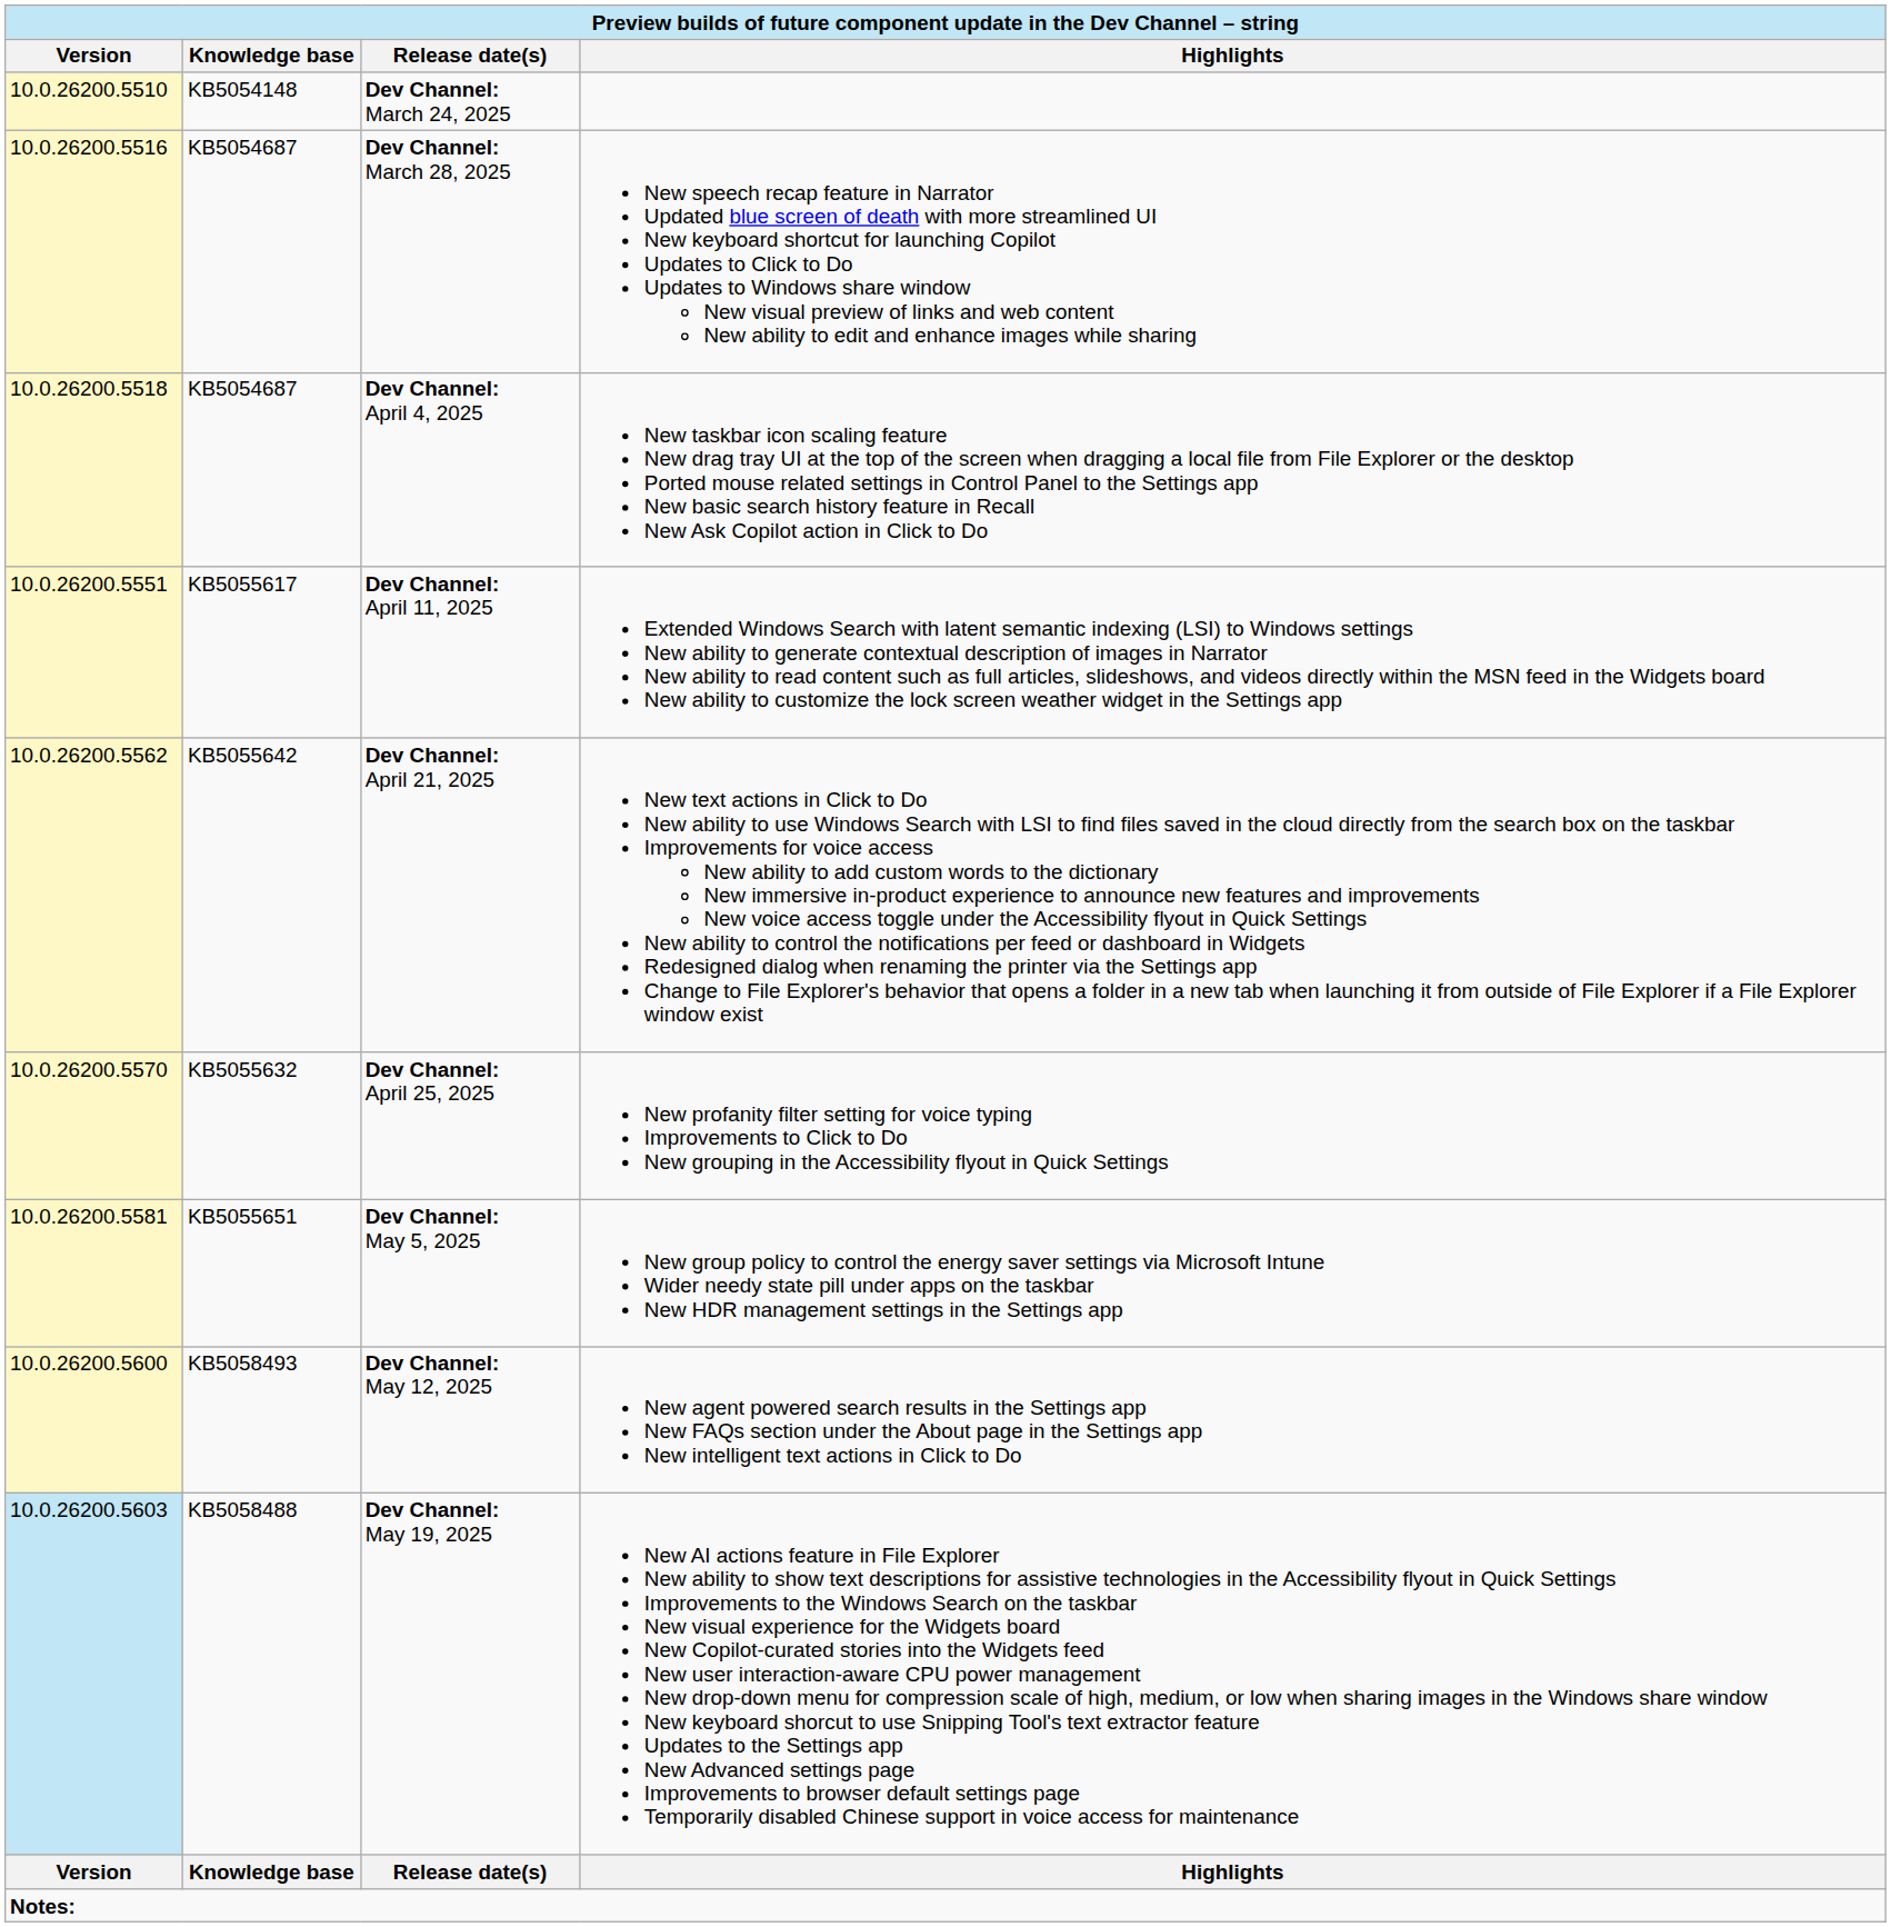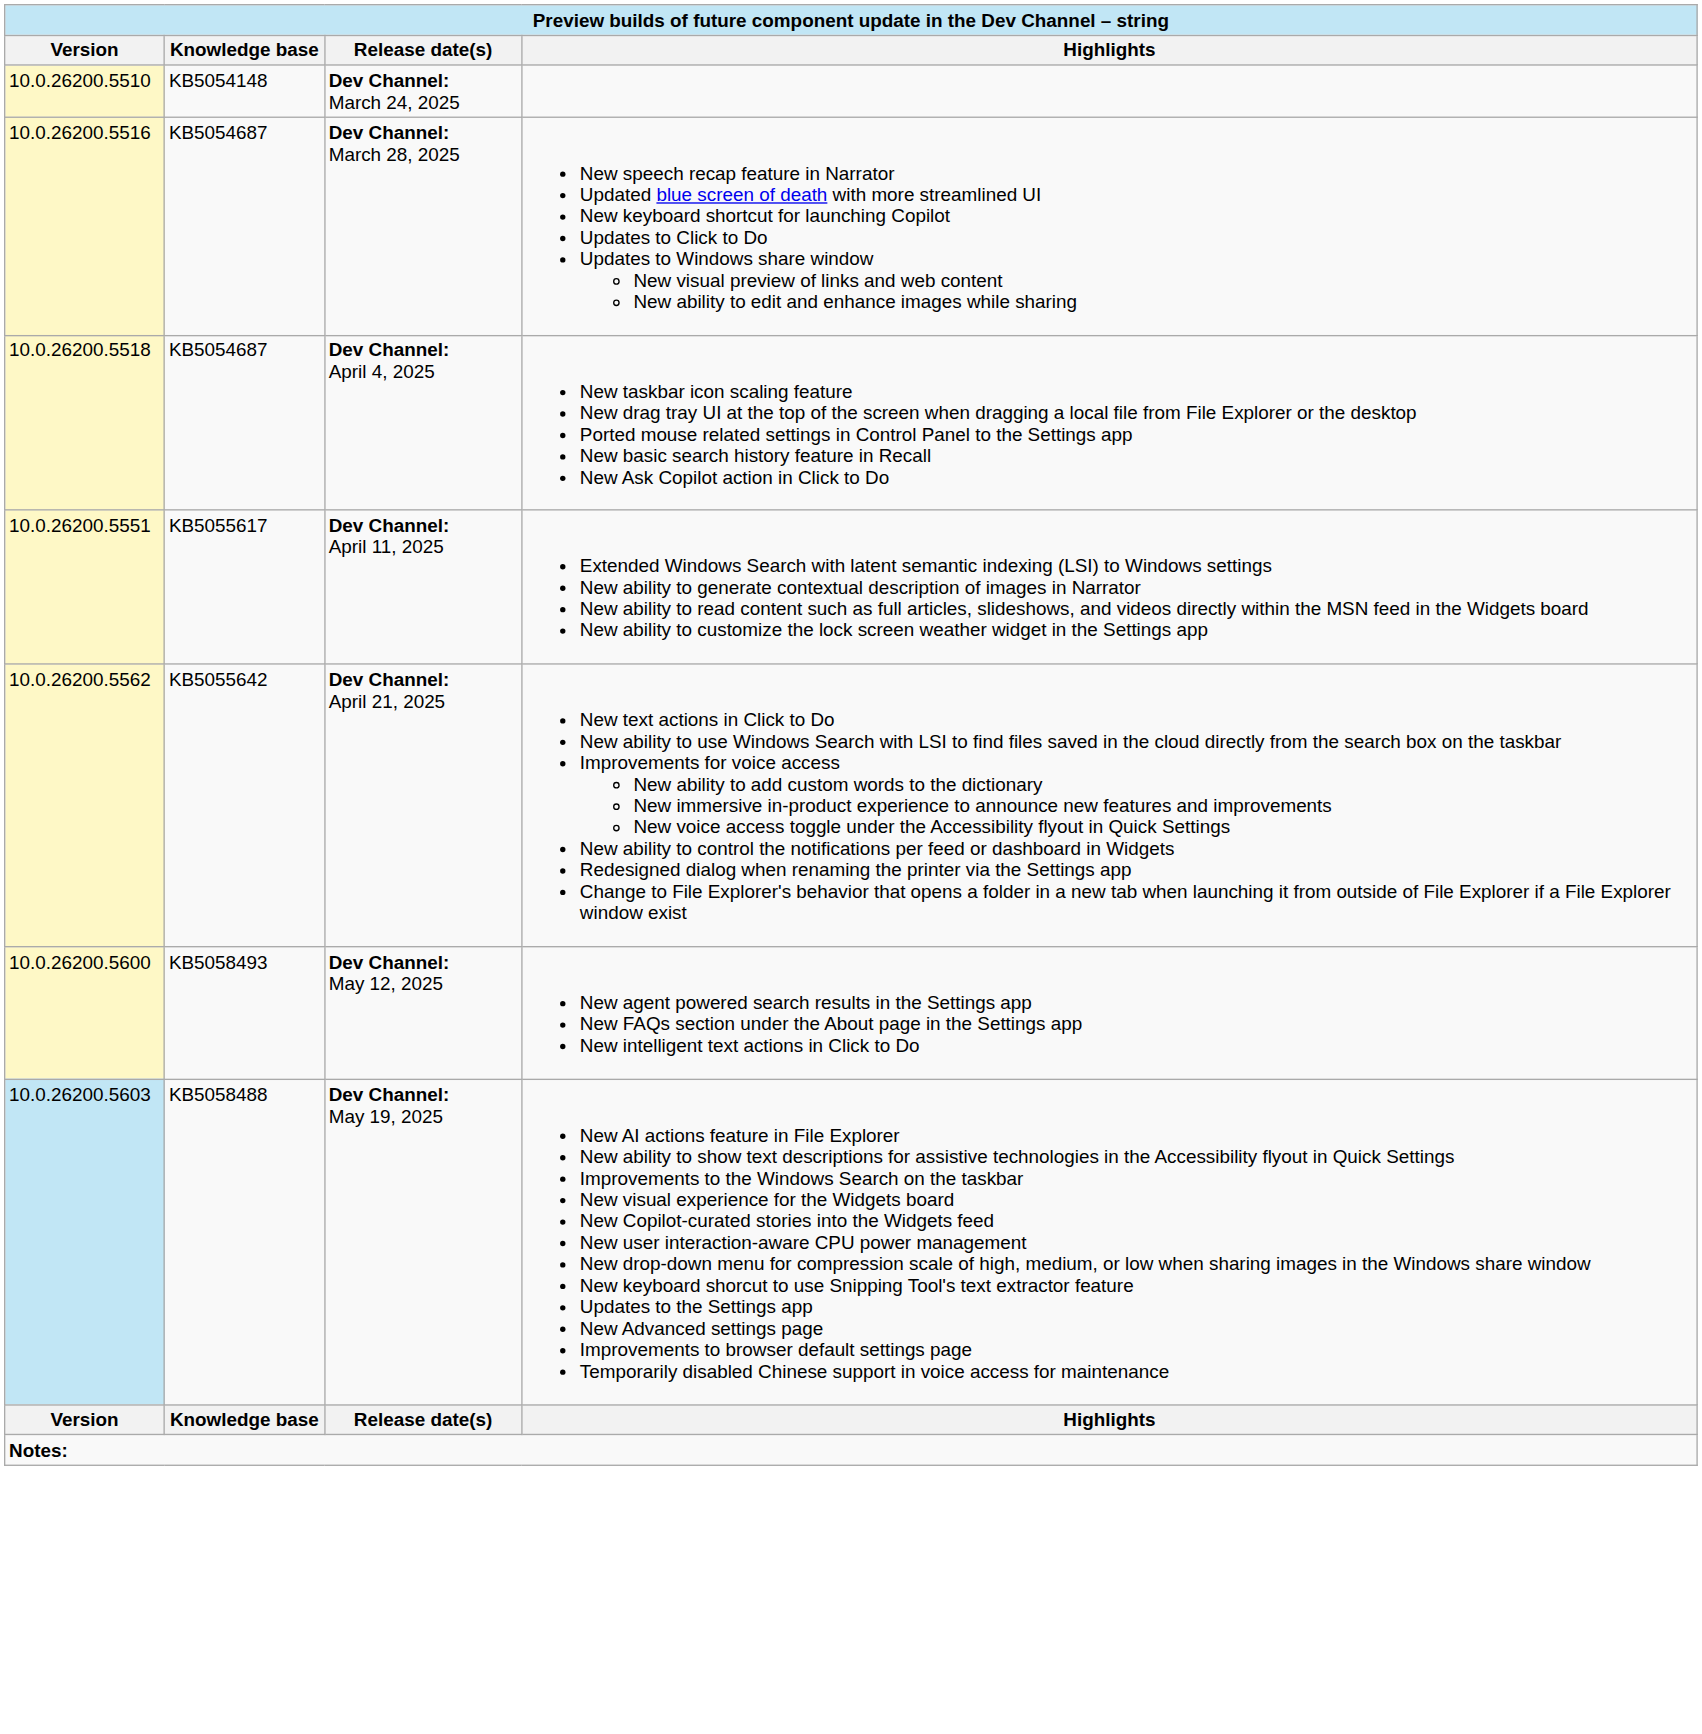 <table class="wikitable mw-collapsible mw-collapsed" style=width:100%;font-size:88%>
 <tr>
 <th colspan=4 style=background:#c1e6f5>Preview builds of future component update in the Dev Channel –  string</th>
 </tr>
 <tr>
 <th scope=col style=width:8em>Version</th>
 <th scope=col style=width:8em>Knowledge base</th>
 <th scope=col style=width:10em>Release date(s)</th>
 <th scope=col>Highlights</th>
 </tr>
 <tr valign=top>
 <td style=background:#fef8c6>10.0.26200.5510<br></td>
 <td>KB5054148</td>
 <td><strong>Dev Channel:</strong><br>March 24, 2025</td>
 <td></td>
 </tr>
 <tr valign=top>
 <td style=background:#fef8c6>10.0.26200.5516<br></td>
 <td>KB5054687</td>
 <td><strong>Dev Channel:</strong><br>March 28, 2025</td>
 <td><br><ul><li>New speech recap feature in Narrator</li><li>Updated <a href='#'>blue screen of death</a> with more streamlined UI</li><li>New  keyboard shortcut for launching Copilot</li><li>Updates to Click to Do</li><li>Updates to Windows share window<ul><li>New visual preview of links and web content</li><li>New ability to edit and enhance images while sharing</li></ul></li></ul></td>
 </tr>
 <tr valign=top>
 <td style=background:#fef8c6>10.0.26200.5518<br></td>
 <td>KB5054687</td>
 <td><strong>Dev Channel:</strong><br>April 4, 2025</td>
 <td><br><ul><li>New taskbar icon scaling feature</li><li>New drag tray UI at the top of the screen when dragging a local file from File Explorer or the desktop</li><li>Ported mouse related settings in Control Panel to the Settings app</li><li>New basic search history feature in Recall</li><li>New Ask Copilot action in Click to Do</li></ul></td>
 </tr>
 <tr valign=top>
 <td style=background:#fef8c6>10.0.26200.5551<br></td>
 <td>KB5055617</td>
 <td><strong>Dev Channel:</strong><br>April 11, 2025</td>
 <td><br><ul><li>Extended Windows Search with latent semantic indexing (LSI) to Windows settings</li><li>New ability to generate contextual description of images in Narrator</li><li>New ability to read content such as full articles, slideshows, and videos directly within the MSN feed in the Widgets board</li><li>New ability to customize the lock screen weather widget in the Settings app</li></ul></td>
 </tr>
 <tr valign=top>
 <td style=background:#fef8c6>10.0.26200.5562<br></td>
 <td>KB5055642</td>
 <td><strong>Dev Channel:</strong><br>April 21, 2025</td>
 <td><br><ul><li>New text actions in Click to Do</li><li>New ability to use Windows Search with LSI to find files saved in the cloud directly from the search box on the taskbar</li><li>Improvements for voice access<ul><li>New ability to add custom words to the dictionary</li><li>New immersive in-product experience to announce new features and improvements</li><li>New voice access toggle under the Accessibility flyout in Quick Settings</li></ul></li><li>New ability to control the notifications per feed or dashboard in Widgets</li><li>Redesigned dialog when renaming the printer via the Settings app</li><li>Change to File Explorer's behavior that opens a folder in a new tab when launching it from outside of File Explorer if a File Explorer window exist</li></ul></td>
 </tr>
 <tr valign=top>
-<td style=background:#fef8c6>10.0.26200.5570<br></td>
-<td>KB5055632</td>
-<td><strong>Dev Channel:</strong><br>April 25, 2025</td>
-<td><br><ul><li>New profanity filter setting for voice typing</li><li>Improvements to Click to Do</li><li>New grouping in the Accessibility flyout in Quick Settings</li></ul></td>
-</tr>
-<tr valign=top>
-<td style=background:#fef8c6>10.0.26200.5581<br></td>
-<td>KB5055651</td>
-<td><strong>Dev Channel:</strong><br>May 5, 2025</td>
-<td><br><ul><li>New group policy to control the energy saver settings via Microsoft Intune</li><li>Wider needy state pill under apps on the taskbar</li><li>New HDR management settings in the Settings app</li></ul></td>
-</tr>
-<tr valign=top>
 <td style=background:#fef8c6>10.0.26200.5600<br></td>
 <td>KB5058493</td>
 <td><strong>Dev Channel:</strong><br>May 12, 2025</td>
 <td><br><ul><li>New agent powered search results in the Settings app</li><li>New FAQs section under the About page in the Settings app</li><li>New intelligent text actions in Click to Do</li></ul></td>
 </tr>
 <tr valign=top>
 <td style=background:#c1e6f5>10.0.26200.5603<br></td>
 <td>KB5058488</td>
 <td><strong>Dev Channel:</strong><br>May 19, 2025</td>
 <td><br><ul><li>New AI actions feature in File Explorer</li><li>New ability to show text descriptions for assistive technologies in the Accessibility flyout in Quick Settings</li><li>Improvements to the Windows Search on the taskbar</li><li>New visual experience for the Widgets board</li><li>New Copilot-curated stories into the Widgets feed</li><li>New user interaction-aware CPU power management</li><li>New drop-down menu for compression scale of high, medium, or low when sharing images in the Windows share window</li><li>New  keyboard shorcut to use Snipping Tool's text extractor feature</li><li>Updates to the Settings app</li><li>New Advanced settings page</li><li>Improvements to browser default settings page</li><li>Temporarily disabled Chinese support in voice access for maintenance</li></ul></td>
 </tr>
 <tr>
 <th>Version</th>
 <th>Knowledge base</th>
 <th>Release date(s)</th>
 <th>Highlights</th>
 </tr>
 <tr>
 <td class="wikitable mw-collapsible" colspan=4 style=text-align:left><strong>Notes:</strong></td>
 </tr>
 </table>
